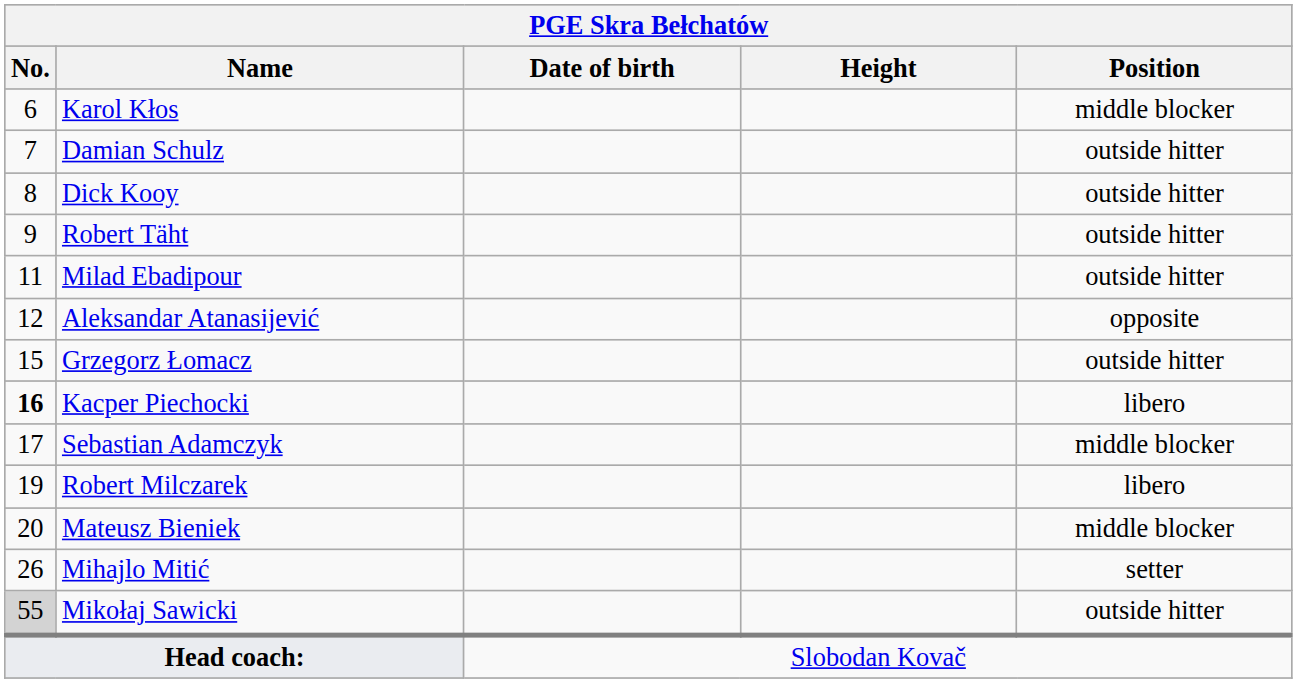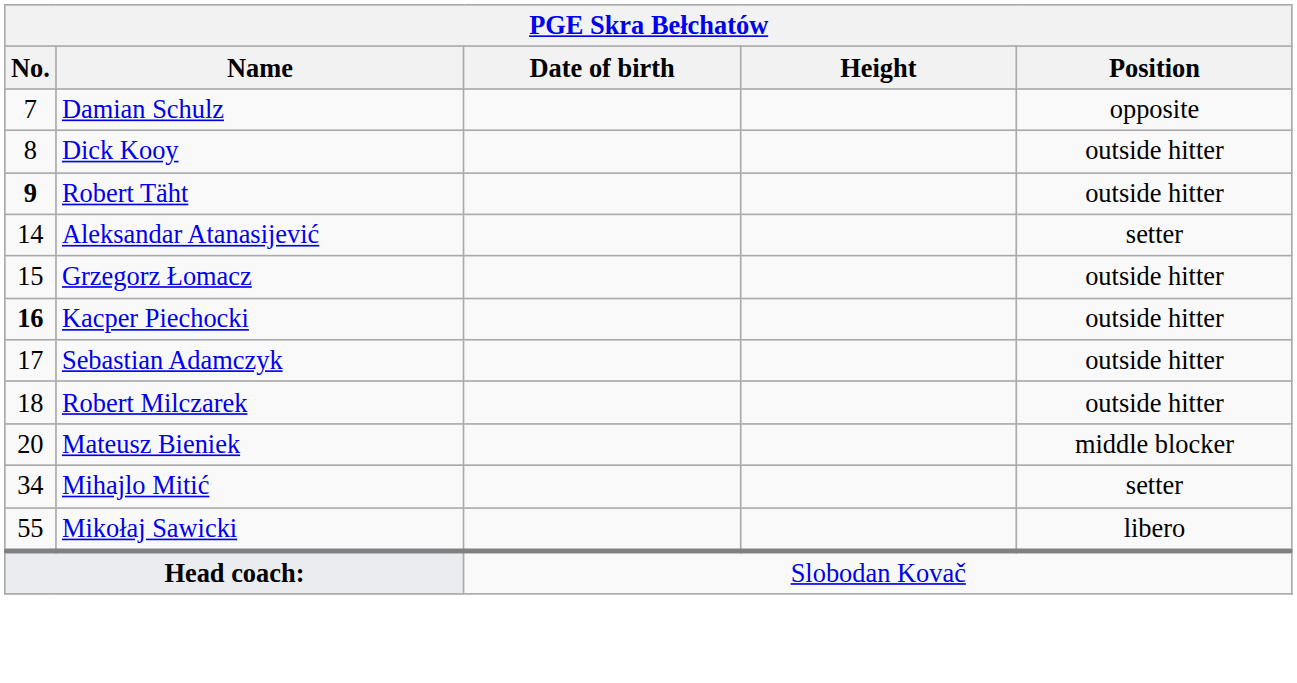 <table class="wikitable collapsible collapsed" style="font-size:100%; text-align:center">
 <tr>
 <th colspan=5 style="width:30em"><a href='#'>PGE Skra Bełchatów</a></th>
 </tr>
 <tr>
 <th>No.</th>
 <th style="width:15em">Name</th>
 <th style="width:10em">Date of birth</th>
 <th style="width:10em">Height</th>
 <th style="width:10em">Position</th>
 </tr>
 <tr>
-<td>6</td>
-<td align=left> <a href='#'>Karol Kłos</a></td>
-<td align=right></td>
-<td></td>
-<td>middle blocker</td>
-</tr>
-<tr>
 <td>7</td>
 <td align=left> <a href='#'>Damian Schulz</a></td>
 <td align=right></td>
 <td></td>
-<td>outside hitter</td>
+<td>opposite</td>
 </tr>
 <tr>
 <td>8</td>
 <td align=left> <a href='#'>Dick Kooy</a></td>
 <td align=right></td>
 <td></td>
 <td>outside hitter</td>
 </tr>
 <tr>
-<td>9</td>
+<td><strong>9</strong></td>
 <td align=left> <a href='#'>Robert Täht</a></td>
 <td align=right></td>
 <td></td>
 <td>outside hitter</td>
 </tr>
 <tr>
-<td>11</td>
-<td align=left> <a href='#'>Milad Ebadipour</a></td>
-<td align=right></td>
-<td></td>
-<td>outside hitter</td>
-</tr>
-<tr>
-<td>12</td>
+<td>14</td>
 <td align=left> <a href='#'>Aleksandar Atanasijević</a></td>
 <td align=right></td>
 <td></td>
-<td>opposite</td>
+<td>setter</td>
 </tr>
 <tr>
 <td>15</td>
 <td align=left> <a href='#'>Grzegorz Łomacz</a></td>
 <td align=right></td>
 <td></td>
 <td>outside hitter</td>
 </tr>
 <tr>
 <td><strong>16</strong></td>
 <td align=left> <a href='#'>Kacper Piechocki</a></td>
 <td align=right></td>
 <td></td>
-<td>libero</td>
+<td>outside hitter</td>
 </tr>
 <tr>
 <td>17</td>
 <td align=left> <a href='#'>Sebastian Adamczyk</a></td>
 <td align=right></td>
 <td></td>
-<td>middle blocker</td>
+<td>outside hitter</td>
 </tr>
 <tr>
-<td>19</td>
+<td>18</td>
 <td align=left> <a href='#'>Robert Milczarek</a></td>
 <td align=right></td>
 <td></td>
-<td>libero</td>
+<td>outside hitter</td>
 </tr>
 <tr>
 <td>20</td>
 <td align=left> <a href='#'>Mateusz Bieniek</a></td>
 <td align=right></td>
 <td></td>
 <td>middle blocker</td>
 </tr>
 <tr>
-<td>26</td>
+<td>34</td>
 <td align=left> <a href='#'>Mihajlo Mitić</a></td>
 <td align=right></td>
 <td></td>
 <td>setter</td>
 </tr>
 <tr>
-<td style="background: lightgrey;">55</td>
+<td>55</td>
 <td align=left> <a href='#'>Mikołaj Sawicki</a></td>
 <td align=right></td>
 <td></td>
-<td>outside hitter</td>
+<td>libero</td>
 </tr>
 <tr style="border-top: 3px solid grey">
 <td colspan=2 style="background:#EAECF0"><strong>Head coach:</strong></td>
 <td colspan=3> <a href='#'>Slobodan Kovač</a></td>
 </tr>
 </table>
